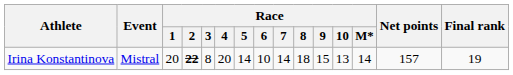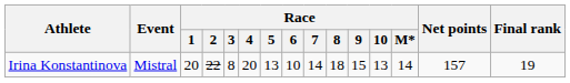 <table class="wikitable" style="font-size:90%">
 <tr>
 <th rowspan=2>Athlete</th>
 <th rowspan=2>Event</th>
 <th colspan=11>Race</th>
 <th rowspan=2>Net points</th>
 <th rowspan=2>Final rank</th>
 </tr>
 <tr style="font-size:95%">
 <th>1</th>
 <th>2</th>
 <th>3</th>
 <th>4</th>
 <th>5</th>
 <th>6</th>
 <th>7</th>
 <th>8</th>
 <th>9</th>
 <th>10</th>
 <th>M*</th>
 </tr>
 <tr align=center>
 <td align=left><a href='#'>Irina Konstantinova</a></td>
 <td align=left><a href='#'>Mistral</a></td>
 <td>20</td>
-<td><strong><s>22</s></strong></td>
+<td><s>22</s></td>
 <td>8</td>
 <td>20</td>
-<td>14</td>
+<td>13</td>
 <td>10</td>
 <td>14</td>
 <td>18</td>
 <td>15</td>
 <td>13</td>
 <td>14</td>
 <td>157</td>
 <td>19</td>
 </tr>
 </table>
